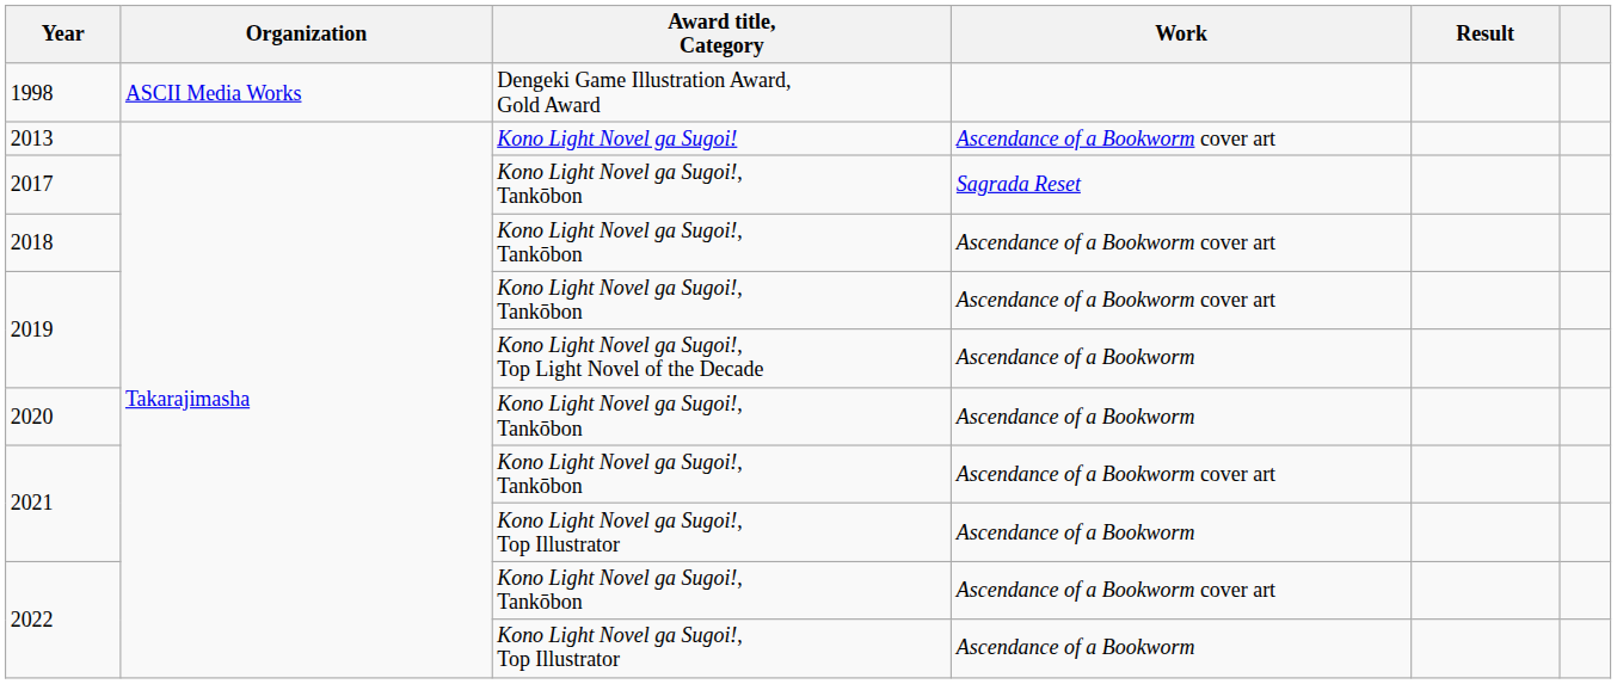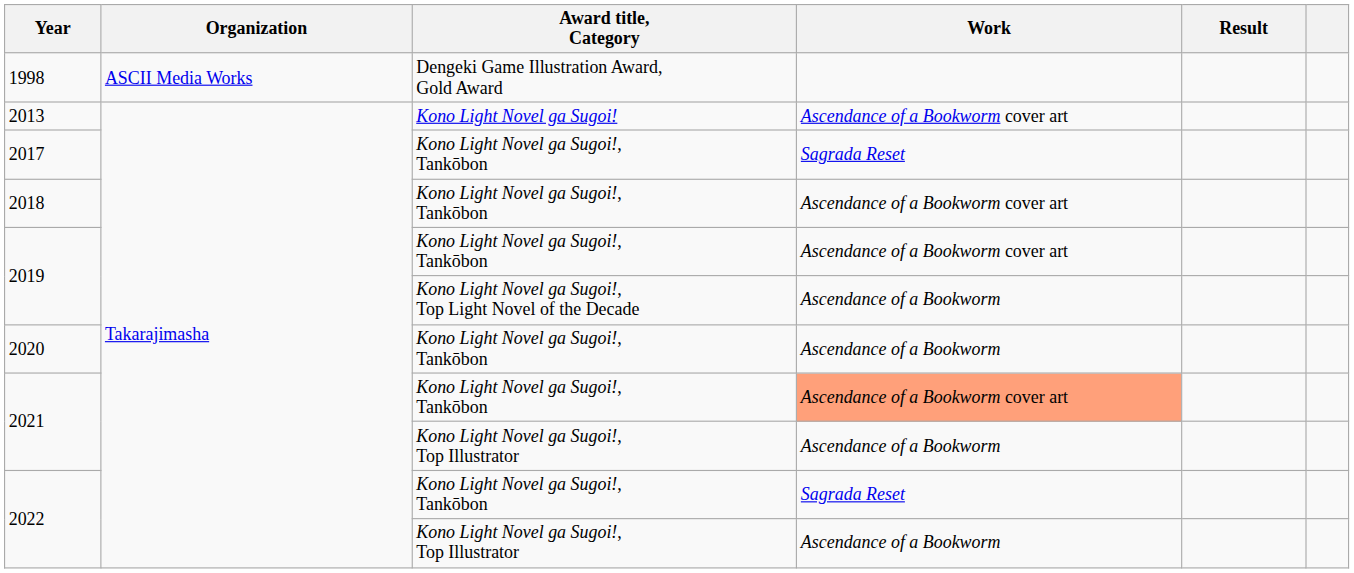 <table class="wikitable" style="width:95%;" cellpadding="5">
 <tr>
 <th scope="col" style="width:30px;">Year</th>
 <th scope="col" style="width:120px;">Organization</th>
 <th scope="col" style="width:150px;">Award title,<br>Category</th>
 <th scope="col" style="width:150px;">Work</th>
 <th scope="col" style="width:10px;">Result</th>
 <th scope="col" style="width:10px;"><br></th>
 </tr>
 <tr>
 <td>1998</td>
 <td><a href='#'>ASCII Media Works</a></td>
 <td>Dengeki Game Illustration Award,<br>Gold Award</td>
 <td></td>
 <td></td>
 <td></td>
 </tr>
 <tr>
 <td>2013</td>
 <td rowspan="10"><a href='#'>Takarajimasha</a></td>
 <td><em><a href='#'>Kono Light Novel ga Sugoi!</a></em></td>
 <td><em><a href='#'>Ascendance of a Bookworm</a></em> cover art</td>
 <td></td>
 <td></td>
 </tr>
 <tr>
 <td>2017</td>
 <td><em>Kono Light Novel ga Sugoi!</em>,<br>Tankōbon</td>
 <td><em><a href='#'>Sagrada Reset</a></em></td>
 <td></td>
 <td></td>
 </tr>
 <tr>
 <td>2018</td>
 <td><em>Kono Light Novel ga Sugoi!</em>,<br>Tankōbon</td>
 <td><em>Ascendance of a Bookworm</em> cover art</td>
 <td></td>
 <td></td>
 </tr>
 <tr>
 <td rowspan="2">2019</td>
 <td><em>Kono Light Novel ga Sugoi!</em>,<br>Tankōbon</td>
 <td><em>Ascendance of a Bookworm</em> cover art</td>
 <td></td>
 <td></td>
 </tr>
 <tr>
 <td><em>Kono Light Novel ga Sugoi!</em>,<br>Top Light Novel of the Decade</td>
 <td><em>Ascendance of a Bookworm</em></td>
 <td></td>
 <td></td>
 </tr>
 <tr>
 <td>2020</td>
 <td><em>Kono Light Novel ga Sugoi!</em>,<br>Tankōbon</td>
 <td><em>Ascendance of a Bookworm</em></td>
 <td></td>
 <td></td>
 </tr>
 <tr>
 <td rowspan="2">2021</td>
 <td><em>Kono Light Novel ga Sugoi!</em>,<br>Tankōbon</td>
-<td><em>Ascendance of a Bookworm</em> cover art</td>
+<td style="background: lightsalmon;"><em>Ascendance of a Bookworm</em> cover art</td>
 <td></td>
 <td></td>
 </tr>
 <tr>
 <td><em>Kono Light Novel ga Sugoi!</em>,<br>Top Illustrator</td>
 <td><em>Ascendance of a Bookworm</em></td>
 <td></td>
 <td></td>
 </tr>
 <tr>
 <td rowspan="2">2022</td>
 <td><em>Kono Light Novel ga Sugoi!</em>,<br>Tankōbon</td>
-<td><em>Ascendance of a Bookworm</em> cover art</td>
+<td><em><a href='#'>Sagrada Reset</a></em></td>
 <td></td>
 <td></td>
 </tr>
 <tr>
 <td><em>Kono Light Novel ga Sugoi!</em>,<br>Top Illustrator</td>
 <td><em>Ascendance of a Bookworm</em></td>
 <td></td>
 <td></td>
 </tr>
 </table>
